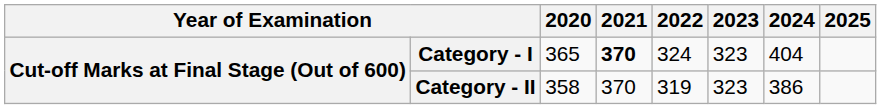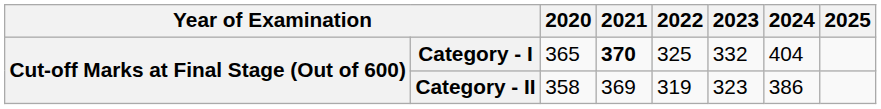 <table class="wikitable">
 <tr>
 <th colspan="2">Year of Examination</th>
 <th>2020</th>
 <th>2021</th>
 <th>2022</th>
 <th>2023</th>
 <th>2024</th>
 <th>2025</th>
 </tr>
 <tr>
 <th rowspan="2">Cut-off Marks at Final Stage (Out of 600)</th>
 <th>Category - I</th>
 <td>365</td>
 <td><strong>370</strong></td>
-<td>324</td>
-<td>323</td>
+<td>325</td>
+<td>332</td>
 <td>404</td>
 <td></td>
 </tr>
 <tr>
 <th>Category - II</th>
 <td>358</td>
-<td>370</td>
+<td>369</td>
 <td>319</td>
 <td>323</td>
 <td>386</td>
 <td></td>
 </tr>
 </table>
